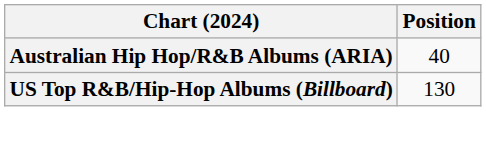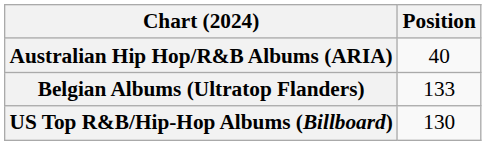 <table class="wikitable sortable plainrowheaders" style="text-align:center">
 <tr>
 <th scope="col">Chart (2024)</th>
 <th scope="col">Position</th>
 </tr>
 <tr>
 <th scope="row">Australian Hip Hop/R&B Albums (ARIA)</th>
 <td>40</td>
 </tr>
 <tr>
+<th scope="row">Belgian Albums (Ultratop Flanders)</th>
+<td>133</td>
+</tr>
+<tr>
 <th scope="row">US Top R&B/Hip-Hop Albums (<em>Billboard</em>)</th>
 <td>130</td>
 </tr>
 </table>
